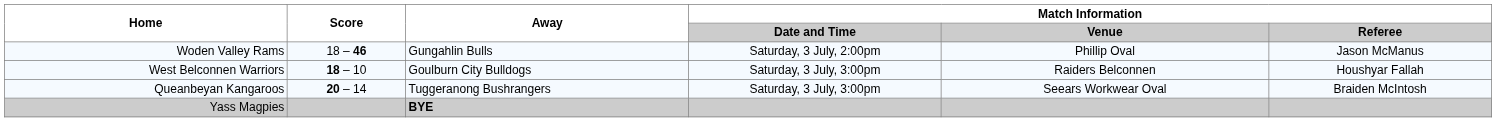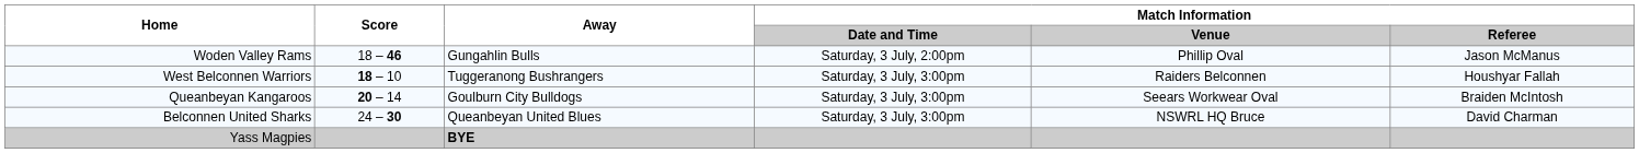 <table width="100%" cellspacing="0" cellpadding="3" border="1" style="border-collapse:collapse;  text-align:center;">
 <tr>
 <th rowspan="2" width="19%">Home</th>
 <th rowspan="2" width="8%">Score</th>
 <th rowspan="2" width="19%">Away</th>
 <th colspan="3">Match Information</th>
 </tr>
 <tr bgcolor="#CCCCCC">
 <th width="17%">Date and Time</th>
 <th width="22%">Venue</th>
 <th width="50%">Referee</th>
 </tr>
 <tr style="text-align:center; background:#f5faff;">
 <td align="right">Woden Valley Rams </td>
 <td>18 – <strong>46</strong></td>
 <td align="left"> Gungahlin Bulls</td>
 <td>Saturday, 3 July, 2:00pm</td>
 <td>Phillip Oval</td>
 <td>Jason McManus</td>
 </tr>
 <tr style="text-align:center; background:#f5faff;">
 <td align="right">West Belconnen Warriors </td>
 <td><strong>18</strong> – 10</td>
-<td align="left"> Goulburn City Bulldogs</td>
+<td align="left"> Tuggeranong Bushrangers</td>
 <td>Saturday, 3 July, 3:00pm</td>
 <td>Raiders Belconnen</td>
 <td>Houshyar Fallah</td>
 </tr>
 <tr style="text-align:center; background:#f5faff;">
 <td align="right">Queanbeyan Kangaroos </td>
 <td><strong>20</strong> – 14</td>
-<td align="left"> Tuggeranong Bushrangers</td>
+<td align="left"> Goulburn City Bulldogs</td>
 <td>Saturday, 3 July, 3:00pm</td>
 <td>Seears Workwear Oval</td>
 <td>Braiden McIntosh</td>
+</tr>
+<tr style="text-align:center; background:#f5faff;">
+<td align="right">Belconnen United Sharks </td>
+<td>24 – <strong>30</strong></td>
+<td align="left"> Queanbeyan United Blues</td>
+<td>Saturday, 3 July, 3:00pm</td>
+<td>NSWRL HQ Bruce</td>
+<td>David Charman</td>
 </tr>
 <tr style="text-align:center; background:#CCCCCC;">
 <td align="right">Yass Magpies </td>
 <td></td>
 <td align="left"><strong>BYE</strong></td>
 <td></td>
 <td></td>
 <td></td>
 </tr>
 </table>
